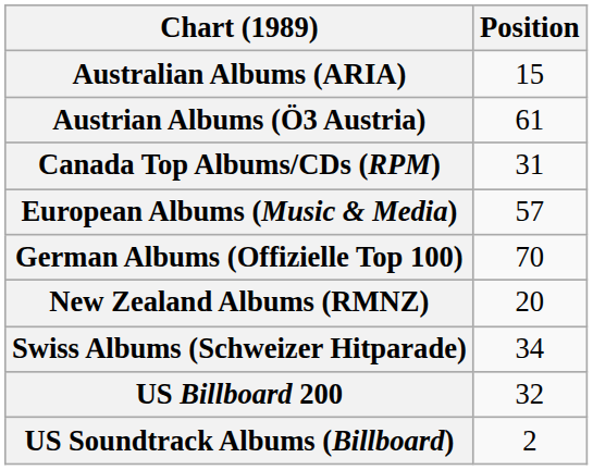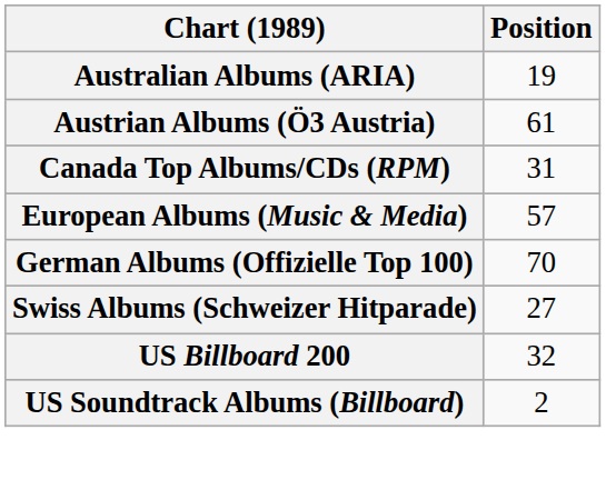 <table class="wikitable sortable plainrowheaders" style="text-align:center">
 <tr>
 <th scope="col">Chart (1989)</th>
 <th scope="col">Position</th>
 </tr>
 <tr>
 <th scope="row">Australian Albums (ARIA)</th>
-<td>15</td>
+<td>19</td>
 </tr>
 <tr>
 <th scope="row">Austrian Albums (Ö3 Austria)</th>
 <td>61</td>
 </tr>
 <tr>
 <th scope="row">Canada Top Albums/CDs (<em>RPM</em>)</th>
 <td>31</td>
 </tr>
 <tr>
 <th scope="row">European Albums (<em>Music & Media</em>)</th>
 <td>57</td>
 </tr>
 <tr>
 <th scope="row">German Albums (Offizielle Top 100)</th>
 <td>70</td>
 </tr>
 <tr>
-<th scope="row">New Zealand Albums (RMNZ)</th>
-<td>20</td>
-</tr>
-<tr>
 <th scope="row">Swiss Albums (Schweizer Hitparade)</th>
-<td>34</td>
+<td>27</td>
 </tr>
 <tr>
 <th scope="row">US <em>Billboard</em> 200</th>
 <td>32</td>
 </tr>
 <tr>
 <th scope="row">US Soundtrack Albums (<em>Billboard</em>)</th>
 <td>2</td>
 </tr>
 </table>
